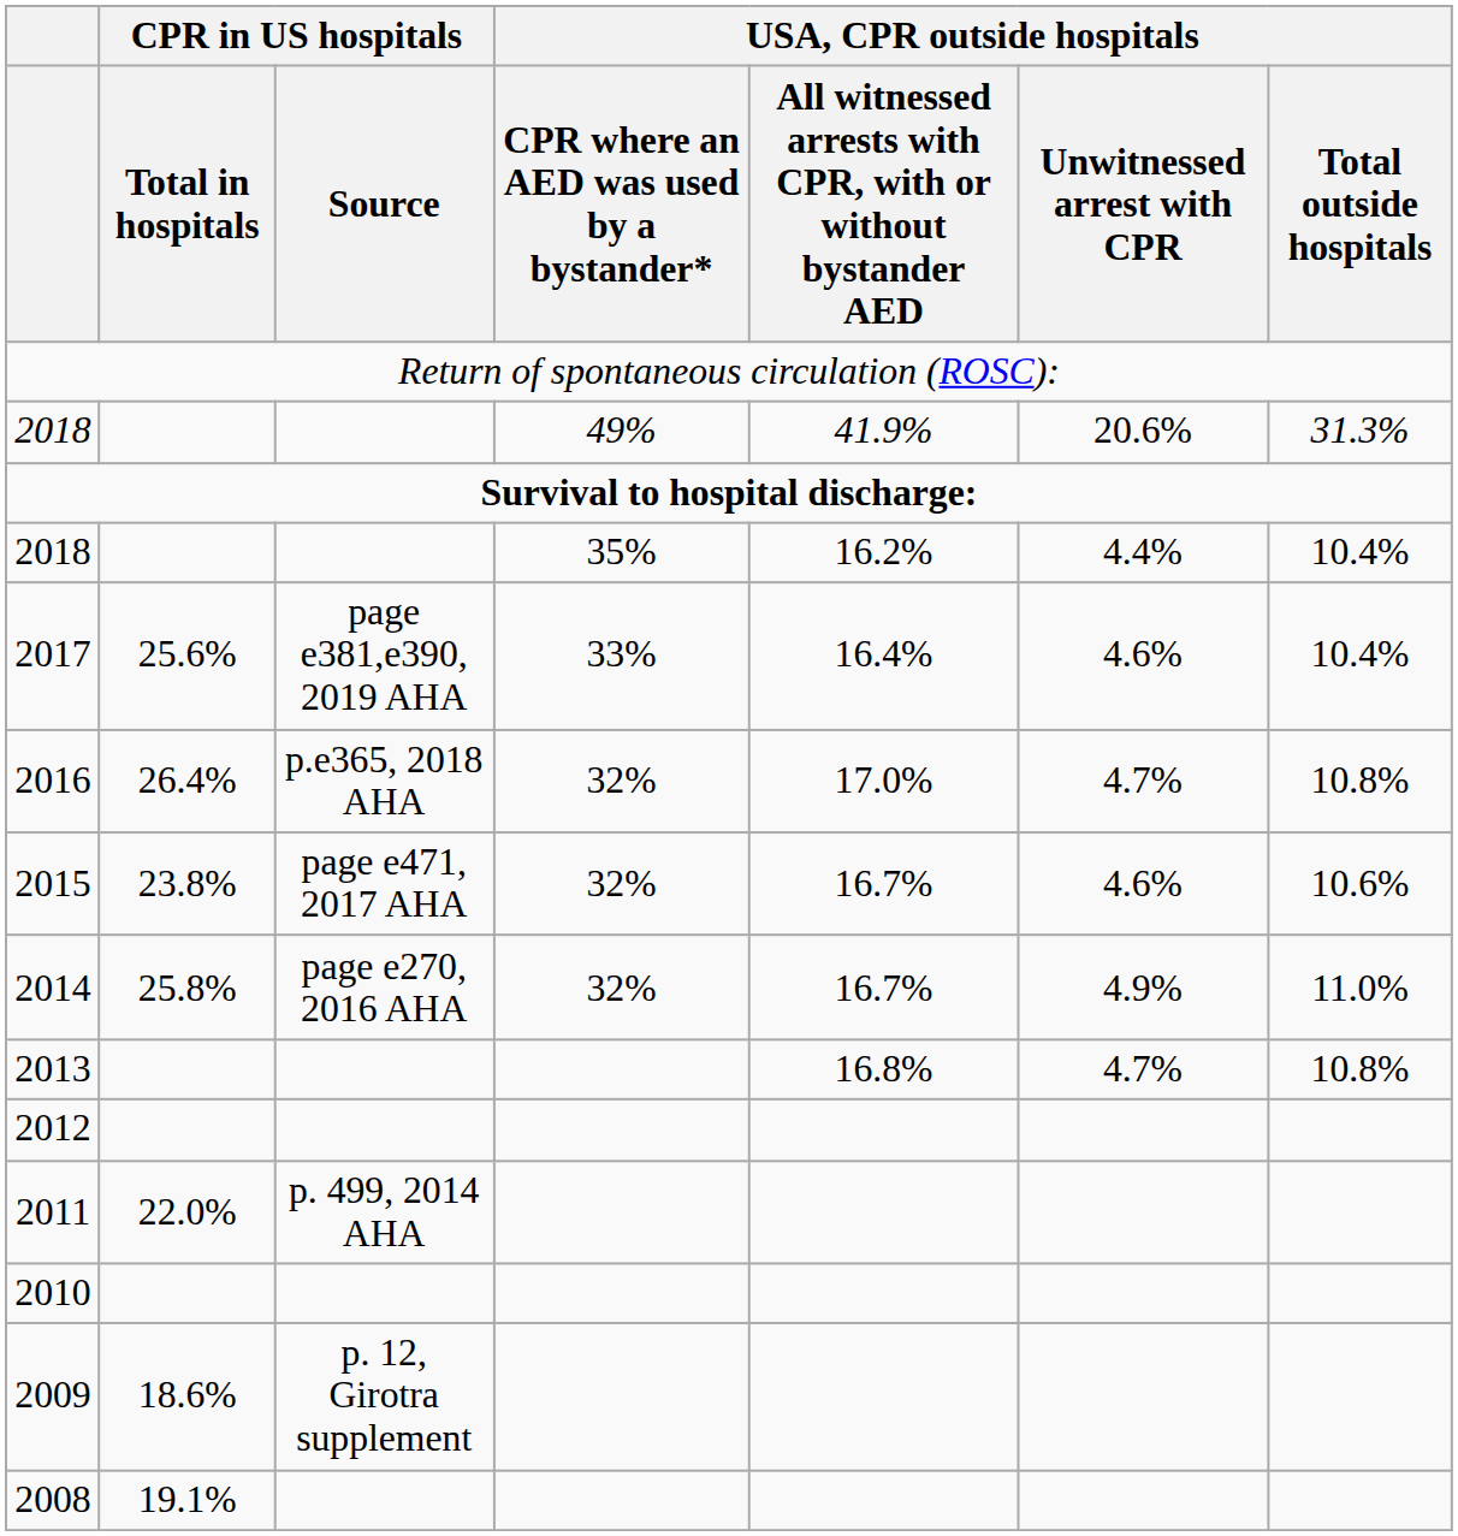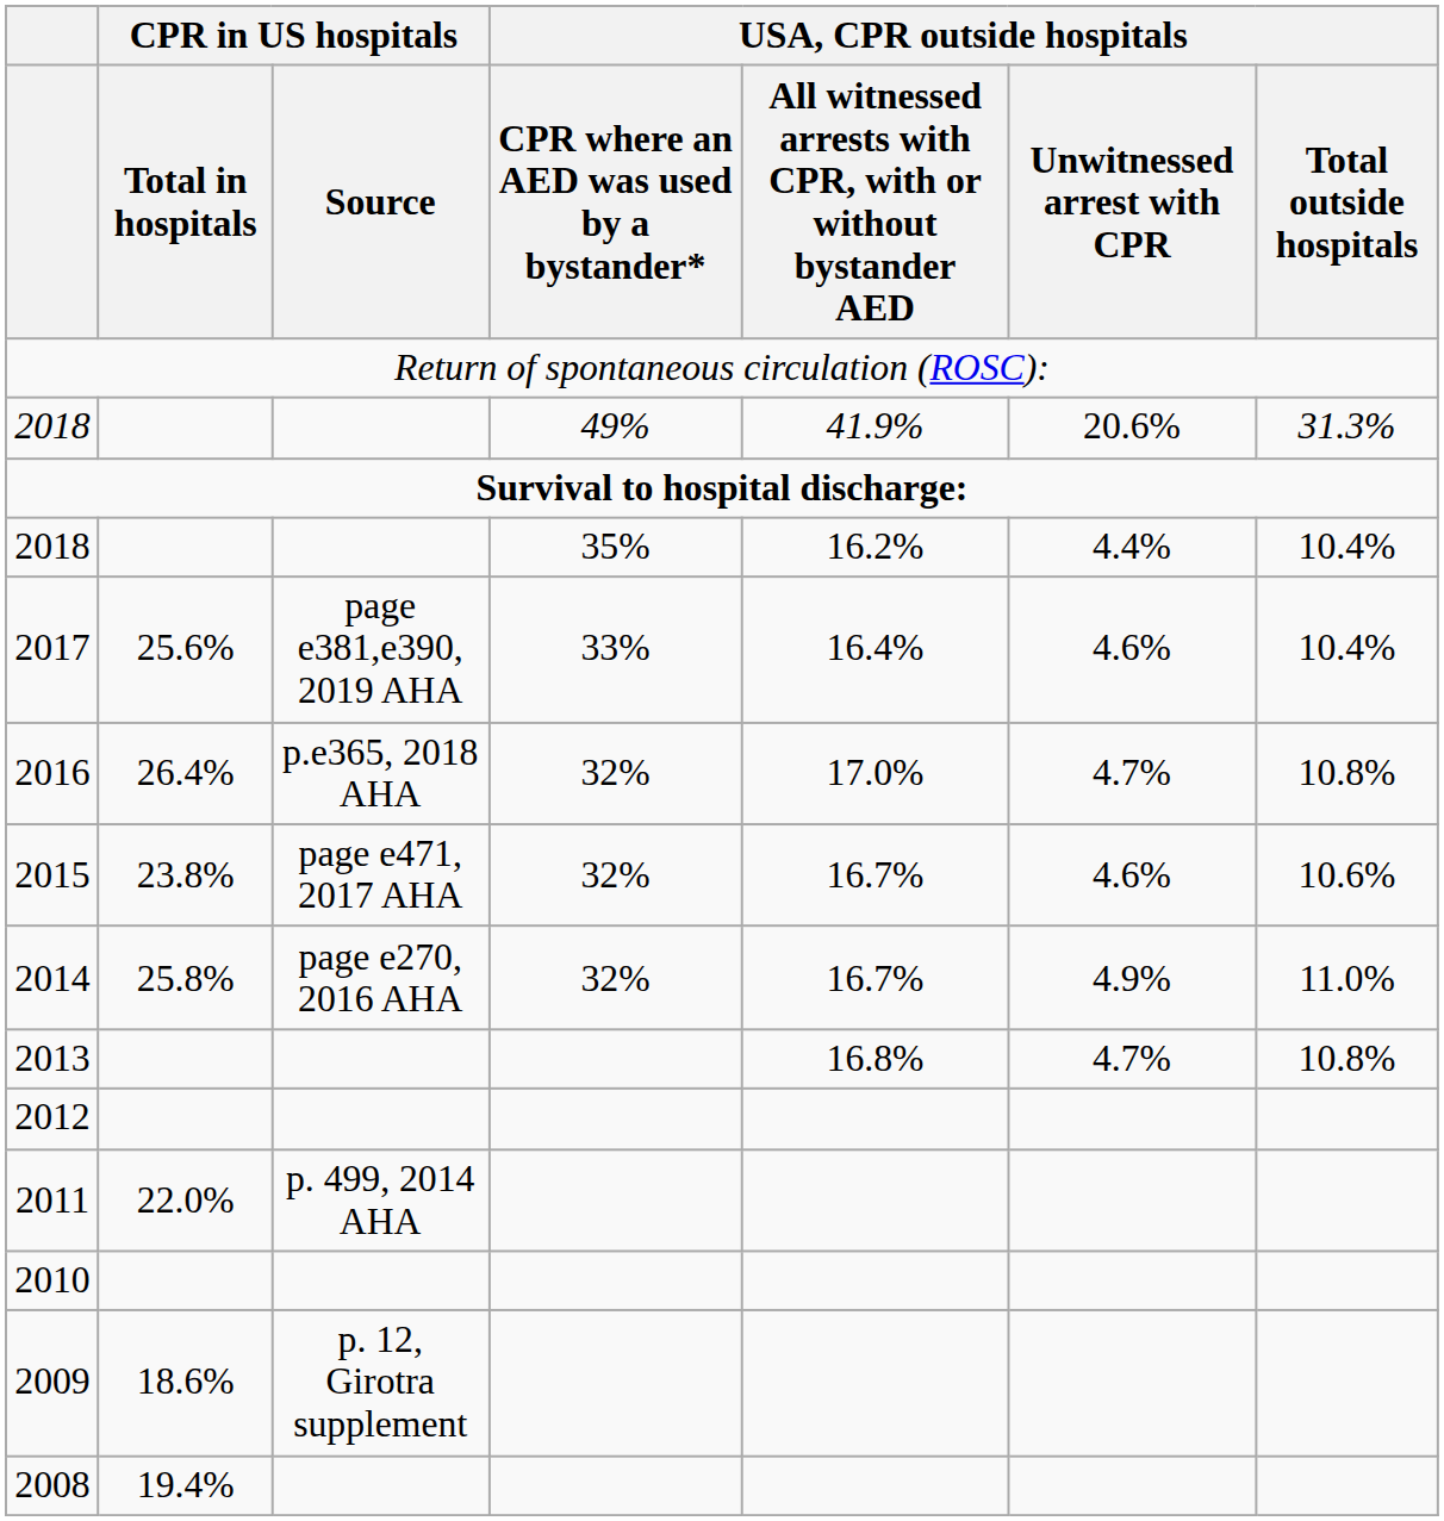 <table class="wikitable" style = "text-align:center">
 <tr>
 <th></th>
 <th colspan="2">CPR in US hospitals</th>
 <th colspan="4">USA, CPR outside hospitals</th>
 </tr>
 <tr>
 <th></th>
 <th>Total in hospitals</th>
 <th>Source</th>
 <th>CPR where an AED was used by a bystander*</th>
 <th>All witnessed arrests with CPR, with or without bystander AED</th>
 <th>Unwitnessed arrest with CPR</th>
 <th>Total outside hospitals</th>
 </tr>
 <tr>
 <td colspan="7"><em>Return of spontaneous circulation (<a href='#'>ROSC</a>):</em></td>
 </tr>
 <tr>
 <td><em>2018</em></td>
 <td></td>
 <td></td>
 <td><em>49%</em></td>
 <td><em>41.9%</em></td>
 <td>20.6%</td>
 <td><em>31.3%</em></td>
 </tr>
 <tr>
 <td colspan="7"><strong>Survival to hospital discharge:</strong></td>
 </tr>
 <tr>
 <td>2018</td>
 <td></td>
 <td></td>
 <td>35%</td>
 <td>16.2%</td>
 <td>4.4%</td>
 <td>10.4%</td>
 </tr>
 <tr>
 <td>2017</td>
 <td>25.6%</td>
 <td>page e381,e390, 2019 AHA</td>
 <td>33%</td>
 <td>16.4%</td>
 <td>4.6%</td>
 <td>10.4%</td>
 </tr>
 <tr>
 <td>2016</td>
 <td>26.4%</td>
 <td>p.e365, 2018 AHA</td>
 <td>32%</td>
 <td>17.0%</td>
 <td>4.7%</td>
 <td>10.8%</td>
 </tr>
 <tr>
 <td>2015</td>
 <td>23.8%</td>
 <td>page e471, 2017 AHA</td>
 <td>32%</td>
 <td>16.7%</td>
 <td>4.6%</td>
 <td>10.6%</td>
 </tr>
 <tr>
 <td>2014</td>
 <td>25.8%</td>
 <td>page e270, 2016 AHA</td>
 <td>32%</td>
 <td>16.7%</td>
 <td>4.9%</td>
 <td>11.0%</td>
 </tr>
 <tr>
 <td>2013</td>
 <td></td>
 <td></td>
 <td></td>
 <td>16.8%</td>
 <td>4.7%</td>
 <td>10.8%</td>
 </tr>
 <tr>
 <td>2012</td>
 <td></td>
 <td></td>
 <td></td>
 <td></td>
 <td></td>
 <td></td>
 </tr>
 <tr>
 <td>2011</td>
 <td>22.0%</td>
 <td>p. 499, 2014 AHA</td>
 <td></td>
 <td></td>
 <td></td>
 <td></td>
 </tr>
 <tr>
 <td>2010</td>
 <td></td>
 <td></td>
 <td></td>
 <td></td>
 <td></td>
 <td></td>
 </tr>
 <tr>
 <td>2009</td>
 <td>18.6%</td>
 <td>p. 12, Girotra supplement</td>
 <td></td>
 <td></td>
 <td></td>
 <td></td>
 </tr>
 <tr>
 <td>2008</td>
-<td>19.1%</td>
+<td>19.4%</td>
 <td></td>
 <td></td>
 <td></td>
 <td></td>
 <td></td>
 </tr>
 </table>
